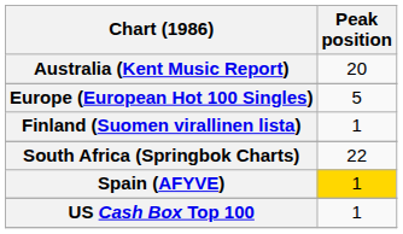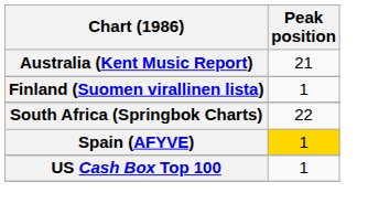 <table class="wikitable plainrowheaders sortable" style="text-align:center;">
 <tr>
 <th scope="col">Chart (1986)</th>
 <th scope="col">Peak<br>position</th>
 </tr>
 <tr>
 <th scope="row">Australia (<a href='#'>Kent Music Report</a>)</th>
-<td>20</td>
+<td>21</td>
 </tr>
 <tr>
 </tr>
 <tr>
 </tr>
 <tr>
 </tr>
 <tr>
-</tr>
-<tr>
-<th scope="row">Europe (<a href='#'>European Hot 100 Singles</a>)</th>
-<td>5</td>
 </tr>
 <tr>
 <th scope="row">Finland (<a href='#'>Suomen virallinen lista</a>)</th>
 <td>1</td>
 </tr>
 <tr>
 </tr>
 <tr>
 </tr>
 <tr>
 </tr>
 <tr>
 </tr>
 <tr>
 </tr>
 <tr>
 </tr>
 <tr>
 <th scope="row">South Africa (Springbok Charts)</th>
 <td>22</td>
 </tr>
 <tr>
 <th scope="row">Spain (<a href='#'>AFYVE</a>)</th>
 <td style="background: gold;">1</td>
 </tr>
 <tr>
 </tr>
 <tr>
 </tr>
 <tr>
 </tr>
 <tr>
 </tr>
 <tr>
 </tr>
 <tr>
 </tr>
 <tr>
 </tr>
 <tr>
 </tr>
 <tr>
 <th scope="row">US <a href='#'><em>Cash Box</em> Top 100</a></th>
 <td>1</td>
 </tr>
 <tr>
 </tr>
 </table>
